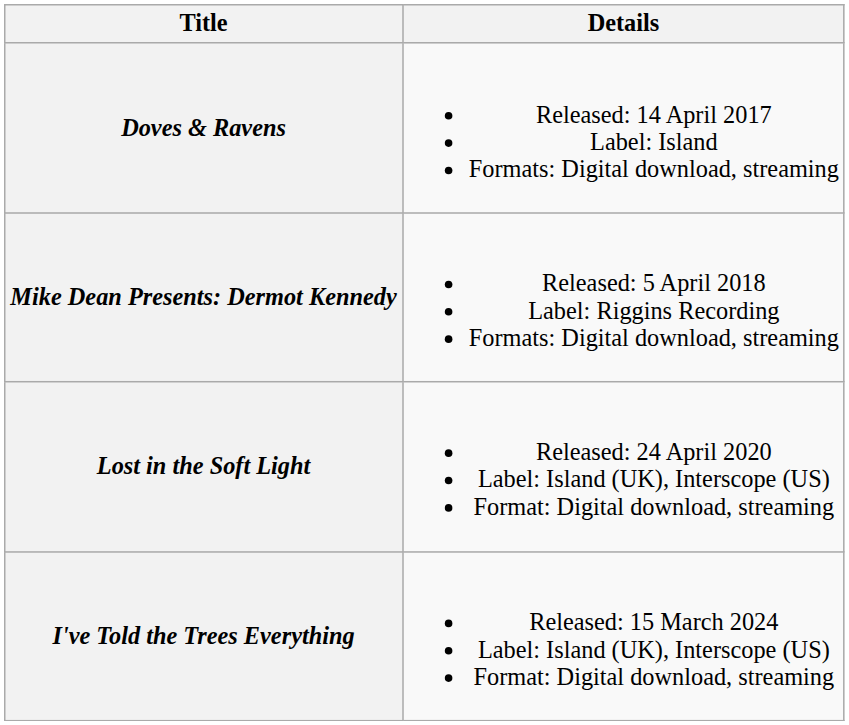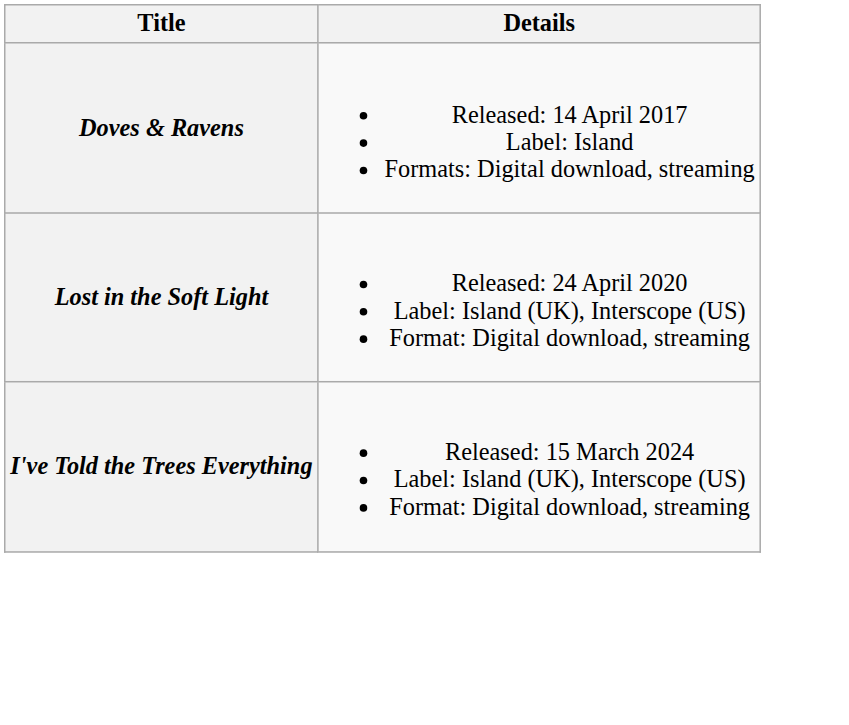 <table class="wikitable plainrowheaders" style="text-align:center;">
 <tr>
 <th scope="col">Title</th>
 <th scope="col">Details</th>
 </tr>
 <tr>
 <th scope="row"><em>Doves & Ravens</em></th>
 <td><br><ul><li>Released: 14 April 2017</li><li>Label: Island</li><li>Formats: Digital download, streaming</li></ul></td>
 </tr>
 <tr>
-<th scope="row"><em>Mike Dean Presents: Dermot Kennedy</em></th>
-<td><br><ul><li>Released: 5 April 2018</li><li>Label: Riggins Recording</li><li>Formats: Digital download, streaming</li></ul></td>
-</tr>
-<tr>
 <th scope="row"><em>Lost in the Soft Light</em></th>
 <td><br><ul><li>Released: 24 April 2020</li><li>Label: Island (UK), Interscope (US)</li><li>Format: Digital download, streaming</li></ul></td>
 </tr>
 <tr>
 <th scope="row"><em>I've Told the Trees Everything</em></th>
 <td><br><ul><li>Released: 15 March 2024</li><li>Label: Island (UK), Interscope (US)</li><li>Format: Digital download, streaming</li></ul></td>
 </tr>
 </table>
